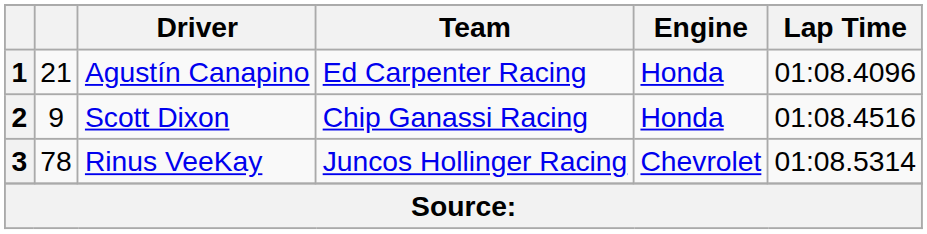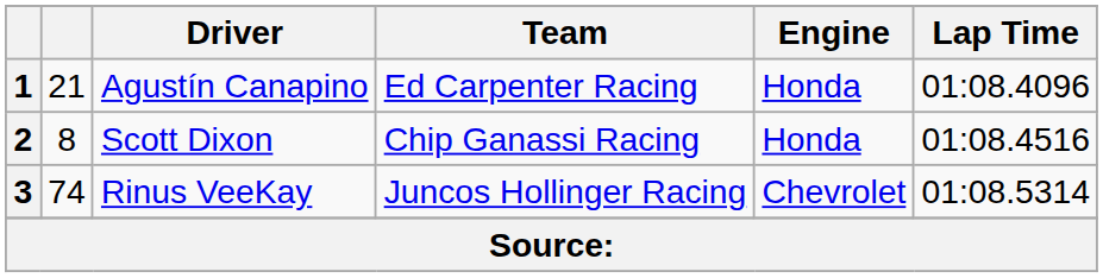 <table class="wikitable" style="font-size:95%;">
 <tr>
 </tr>
 <tr>
 <th></th>
 <th></th>
 <th>Driver</th>
 <th>Team</th>
 <th>Engine</th>
 <th>Lap Time</th>
 </tr>
 <tr>
 <th>1</th>
 <td align="center">21</td>
 <td> <a href='#'>Agustín Canapino</a></td>
 <td><a href='#'>Ed Carpenter Racing</a></td>
 <td><a href='#'>Honda</a></td>
 <td>01:08.4096</td>
 </tr>
 <tr>
 <th>2</th>
-<td align="center">9</td>
+<td align="center">8</td>
 <td> <a href='#'>Scott Dixon</a> <strong></strong></td>
 <td><a href='#'>Chip Ganassi Racing</a></td>
 <td><a href='#'>Honda</a></td>
 <td>01:08.4516</td>
 </tr>
 <tr>
 <th>3</th>
-<td align="center">78</td>
+<td align="center">74</td>
 <td> <a href='#'>Rinus VeeKay</a></td>
 <td><a href='#'>Juncos Hollinger Racing</a></td>
 <td><a href='#'>Chevrolet</a></td>
 <td>01:08.5314</td>
 </tr>
 <tr>
 </tr>
 <tr class="sortbottom">
 <th colspan="6">Source:</th>
 </tr>
 </table>
